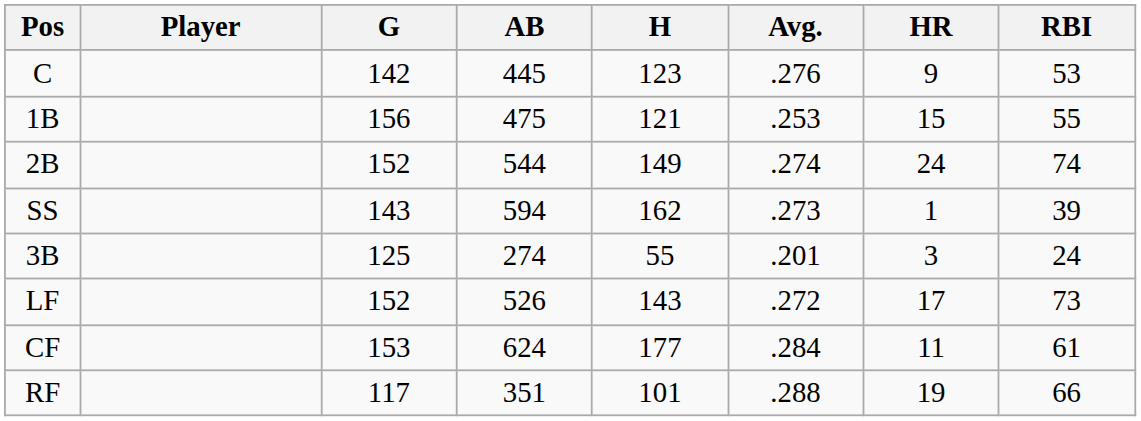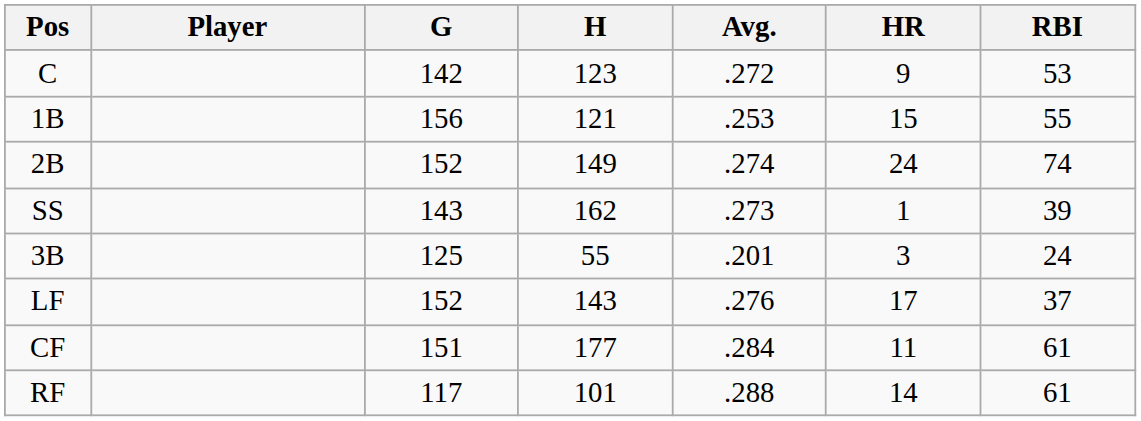 <table class="wikitable sortable">
 <tr>
 <th bgcolor="#DDDDFF" width="5%">Pos</th>
 <th bgcolor="#DDDDFF" width="16%">Player</th>
 <th bgcolor="#DDDDFF" width="9%">G</th>
-<th bgcolor="#DDDDFF" width="9%">AB</th>
 <th bgcolor="#DDDDFF" width="9%">H</th>
 <th bgcolor="#DDDDFF" width="9%">Avg.</th>
 <th bgcolor="#DDDDFF" width="9%">HR</th>
 <th bgcolor="#DDDDFF" width="9%">RBI</th>
 </tr>
 <tr align="center">
 <td>C</td>
 <td></td>
 <td>142</td>
-<td>445</td>
 <td>123</td>
-<td>.276</td>
+<td>.272</td>
 <td>9</td>
 <td>53</td>
 </tr>
 <tr align="center">
 <td>1B</td>
 <td></td>
 <td>156</td>
-<td>475</td>
 <td>121</td>
 <td>.253</td>
 <td>15</td>
 <td>55</td>
 </tr>
 <tr align="center">
 <td>2B</td>
 <td></td>
 <td>152</td>
-<td>544</td>
 <td>149</td>
 <td>.274</td>
 <td>24</td>
 <td>74</td>
 </tr>
 <tr align="center">
 <td>SS</td>
 <td></td>
 <td>143</td>
-<td>594</td>
 <td>162</td>
 <td>.273</td>
 <td>1</td>
 <td>39</td>
 </tr>
 <tr align="center">
 <td>3B</td>
 <td></td>
 <td>125</td>
-<td>274</td>
 <td>55</td>
 <td>.201</td>
 <td>3</td>
 <td>24</td>
 </tr>
 <tr align="center">
 <td>LF</td>
 <td></td>
 <td>152</td>
-<td>526</td>
 <td>143</td>
-<td>.272</td>
+<td>.276</td>
 <td>17</td>
-<td>73</td>
+<td>37</td>
 </tr>
 <tr align="center">
 <td>CF</td>
 <td></td>
-<td>153</td>
-<td>624</td>
+<td>151</td>
 <td>177</td>
 <td>.284</td>
 <td>11</td>
 <td>61</td>
 </tr>
 <tr align="center">
 <td>RF</td>
 <td></td>
 <td>117</td>
-<td>351</td>
 <td>101</td>
 <td>.288</td>
-<td>19</td>
-<td>66</td>
+<td>14</td>
+<td>61</td>
 </tr>
 </table>
